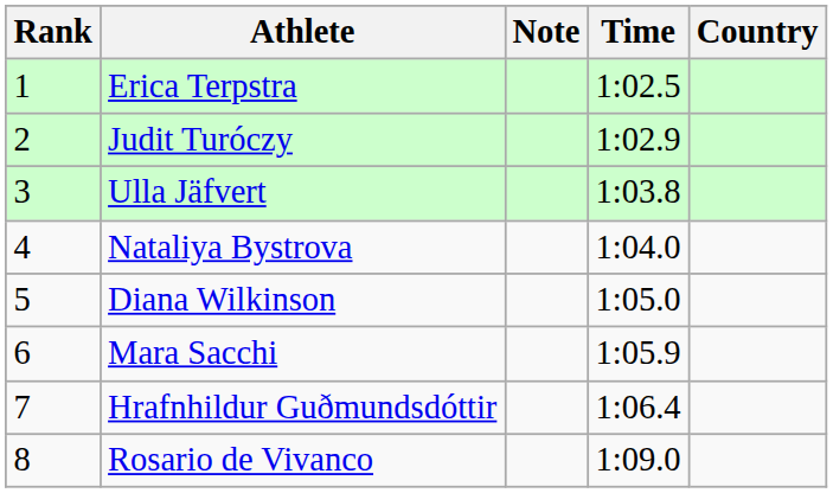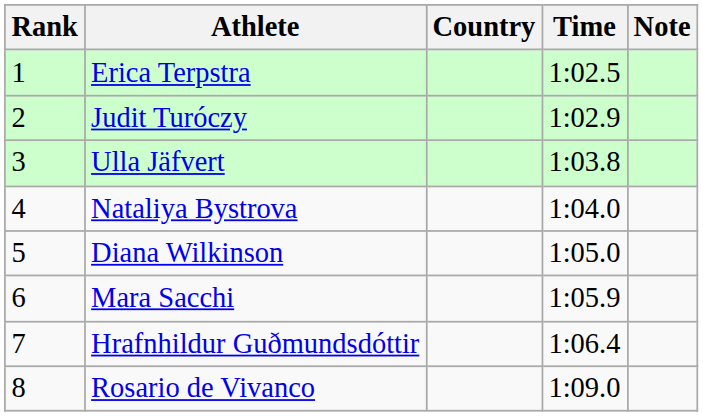 <table class="wikitable sortable">
 <tr>
 <th>Rank</th>
 <th>Athlete</th>
+<th>Country</th>
+<th>Time</th>
 <th>Note</th>
-<th>Time</th>
-<th>Country</th>
 </tr>
 <tr bgcolor=#CCFFCC>
 <td>1</td>
 <td><a href='#'>Erica Terpstra</a></td>
 <td></td>
 <td>1:02.5</td>
 <td></td>
 </tr>
 <tr bgcolor=#CCFFCC>
 <td>2</td>
 <td><a href='#'>Judit Turóczy</a></td>
 <td></td>
 <td>1:02.9</td>
 <td></td>
 </tr>
 <tr bgcolor=#CCFFCC>
 <td>3</td>
 <td><a href='#'>Ulla Jäfvert</a></td>
 <td></td>
 <td>1:03.8</td>
 <td></td>
 </tr>
 <tr>
 <td>4</td>
 <td><a href='#'>Nataliya Bystrova</a></td>
 <td></td>
 <td>1:04.0</td>
 <td></td>
 </tr>
 <tr>
 <td>5</td>
 <td><a href='#'>Diana Wilkinson</a></td>
 <td></td>
 <td>1:05.0</td>
 <td></td>
 </tr>
 <tr>
 <td>6</td>
 <td><a href='#'>Mara Sacchi</a></td>
 <td></td>
 <td>1:05.9</td>
 <td></td>
 </tr>
 <tr>
 <td>7</td>
 <td><a href='#'>Hrafnhildur Guðmundsdóttir</a></td>
 <td></td>
 <td>1:06.4</td>
 <td></td>
 </tr>
 <tr>
 <td>8</td>
 <td><a href='#'>Rosario de Vivanco</a></td>
 <td></td>
 <td>1:09.0</td>
 <td></td>
 </tr>
 </table>
